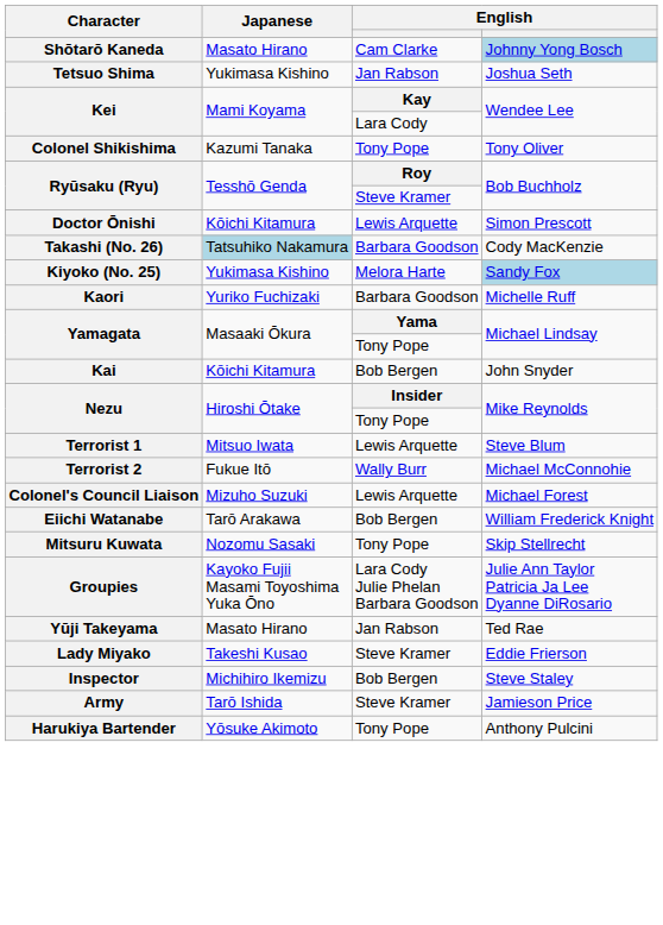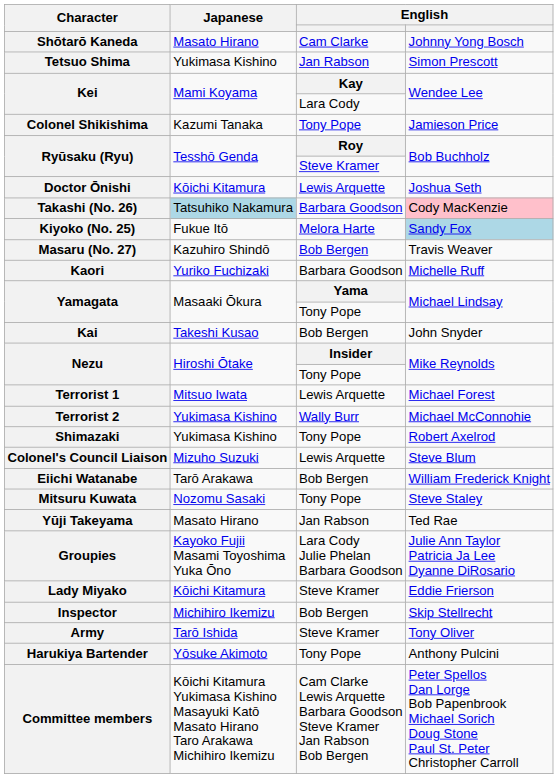 <table class="wikitable">
 <tr>
 <th rowspan="2">Character</th>
 <th rowspan="2">Japanese</th>
 <th colspan="2">English</th>
 </tr>
 <tr>
 <th></th>
 <th></th>
 </tr>
 <tr>
 <th>Shōtarō Kaneda</th>
 <td><a href='#'>Masato Hirano</a></td>
 <td><a href='#'>Cam Clarke</a></td>
-<td style="background: lightblue;"><a href='#'>Johnny Yong Bosch</a></td>
+<td><a href='#'>Johnny Yong Bosch</a></td>
 </tr>
 <tr>
 <th>Tetsuo Shima</th>
 <td>Yukimasa Kishino</td>
 <td><a href='#'>Jan Rabson</a></td>
-<td><a href='#'>Joshua Seth</a></td>
+<td><a href='#'>Simon Prescott</a></td>
 </tr>
 <tr>
 <th rowspan="2">Kei</th>
 <td rowspan="2"><a href='#'>Mami Koyama</a></td>
 <th>Kay</th>
 <td rowspan="2"><a href='#'>Wendee Lee</a></td>
 </tr>
 <tr>
 <td>Lara Cody</td>
 </tr>
 <tr>
 <th>Colonel Shikishima</th>
 <td>Kazumi Tanaka</td>
 <td><a href='#'>Tony Pope</a></td>
-<td><a href='#'>Tony Oliver</a></td>
+<td><a href='#'>Jamieson Price</a></td>
 </tr>
 <tr>
 <th rowspan="2">Ryūsaku (Ryu)</th>
 <td rowspan="2"><a href='#'>Tesshō Genda</a></td>
 <th>Roy</th>
 <td rowspan="2"><a href='#'>Bob Buchholz</a></td>
 </tr>
 <tr>
 <td><a href='#'>Steve Kramer</a></td>
 </tr>
 <tr>
 <th>Doctor Ōnishi</th>
 <td><a href='#'>Kōichi Kitamura</a></td>
 <td><a href='#'>Lewis Arquette</a></td>
-<td><a href='#'>Simon Prescott</a></td>
+<td><a href='#'>Joshua Seth</a></td>
 </tr>
 <tr>
 <th>Takashi (No. 26)</th>
 <td style="background: lightblue;">Tatsuhiko Nakamura</td>
 <td><a href='#'>Barbara Goodson</a></td>
-<td>Cody MacKenzie</td>
+<td style="background: pink;">Cody MacKenzie</td>
 </tr>
 <tr>
 <th>Kiyoko (No. 25)</th>
-<td><a href='#'>Yukimasa Kishino</a></td>
+<td>Fukue Itō</td>
 <td><a href='#'>Melora Harte</a></td>
 <td style="background: lightblue;"><a href='#'>Sandy Fox</a></td>
+</tr>
+<tr>
+<th>Masaru (No. 27)</th>
+<td>Kazuhiro Shindō</td>
+<td><a href='#'>Bob Bergen</a></td>
+<td>Travis Weaver</td>
 </tr>
 <tr>
 <th>Kaori</th>
 <td><a href='#'>Yuriko Fuchizaki</a></td>
 <td>Barbara Goodson</td>
 <td><a href='#'>Michelle Ruff</a></td>
 </tr>
 <tr>
 <th rowspan="2">Yamagata</th>
 <td rowspan="2">Masaaki Ōkura</td>
 <th>Yama</th>
 <td rowspan="2"><a href='#'>Michael Lindsay</a></td>
 </tr>
 <tr>
 <td>Tony Pope</td>
 </tr>
 <tr>
 <th>Kai</th>
-<td><a href='#'>Kōichi Kitamura</a></td>
+<td><a href='#'>Takeshi Kusao</a></td>
 <td>Bob Bergen</td>
 <td>John Snyder</td>
 </tr>
 <tr>
 <th rowspan="2">Nezu</th>
 <td rowspan="2"><a href='#'>Hiroshi Ōtake</a></td>
 <th>Insider</th>
 <td rowspan="2"><a href='#'>Mike Reynolds</a></td>
 </tr>
 <tr>
 <td>Tony Pope</td>
 </tr>
 <tr>
 <th>Terrorist 1</th>
 <td><a href='#'>Mitsuo Iwata</a></td>
 <td>Lewis Arquette</td>
-<td><a href='#'>Steve Blum</a></td>
+<td><a href='#'>Michael Forest</a></td>
 </tr>
 <tr>
 <th>Terrorist 2</th>
-<td>Fukue Itō</td>
+<td><a href='#'>Yukimasa Kishino</a></td>
 <td><a href='#'>Wally Burr</a></td>
 <td><a href='#'>Michael McConnohie</a></td>
+</tr>
+<tr>
+<th>Shimazaki</th>
+<td>Yukimasa Kishino</td>
+<td>Tony Pope</td>
+<td><a href='#'>Robert Axelrod</a></td>
 </tr>
 <tr>
 <th>Colonel's Council Liaison</th>
 <td><a href='#'>Mizuho Suzuki</a></td>
 <td>Lewis Arquette</td>
-<td><a href='#'>Michael Forest</a></td>
+<td><a href='#'>Steve Blum</a></td>
 </tr>
 <tr>
 <th>Eiichi Watanabe</th>
 <td>Tarō Arakawa</td>
 <td>Bob Bergen</td>
 <td><a href='#'>William Frederick Knight</a></td>
 </tr>
 <tr>
 <th>Mitsuru Kuwata</th>
 <td><a href='#'>Nozomu Sasaki</a></td>
 <td>Tony Pope</td>
-<td><a href='#'>Skip Stellrecht</a></td>
+<td><a href='#'>Steve Staley</a></td>
+</tr>
+<tr>
+<th>Yūji Takeyama</th>
+<td>Masato Hirano</td>
+<td>Jan Rabson</td>
+<td>Ted Rae</td>
 </tr>
 <tr>
 <th>Groupies</th>
 <td><a href='#'>Kayoko Fujii</a><br>Masami Toyoshima<br>Yuka Ōno</td>
 <td>Lara Cody<br>Julie Phelan<br>Barbara Goodson</td>
 <td><a href='#'>Julie Ann Taylor</a><br><a href='#'>Patricia Ja Lee</a><br><a href='#'>Dyanne DiRosario</a></td>
 </tr>
 <tr>
-<th>Yūji Takeyama</th>
-<td>Masato Hirano</td>
-<td>Jan Rabson</td>
-<td>Ted Rae</td>
-</tr>
-<tr>
 <th>Lady Miyako</th>
-<td><a href='#'>Takeshi Kusao</a></td>
+<td><a href='#'>Kōichi Kitamura</a></td>
 <td>Steve Kramer</td>
 <td><a href='#'>Eddie Frierson</a></td>
 </tr>
 <tr>
 <th>Inspector</th>
 <td><a href='#'>Michihiro Ikemizu</a></td>
 <td>Bob Bergen</td>
-<td><a href='#'>Steve Staley</a></td>
+<td><a href='#'>Skip Stellrecht</a></td>
 </tr>
 <tr>
 <th>Army</th>
 <td><a href='#'>Tarō Ishida</a></td>
 <td>Steve Kramer</td>
-<td><a href='#'>Jamieson Price</a></td>
+<td><a href='#'>Tony Oliver</a></td>
 </tr>
 <tr>
 <th>Harukiya Bartender</th>
 <td><a href='#'>Yōsuke Akimoto</a></td>
 <td>Tony Pope</td>
 <td>Anthony Pulcini</td>
 </tr>
+<tr>
+<th>Committee members</th>
+<td>Kōichi Kitamura<br>Yukimasa Kishino<br>Masayuki Katō<br>Masato Hirano<br>Taro Arakawa<br>Michihiro Ikemizu</td>
+<td>Cam Clarke<br>Lewis Arquette<br>Barbara Goodson<br>Steve Kramer<br>Jan Rabson<br>Bob Bergen</td>
+<td><a href='#'>Peter Spellos</a><br><a href='#'>Dan Lorge</a><br>Bob Papenbrook<br><a href='#'>Michael Sorich</a><br><a href='#'>Doug Stone</a><br><a href='#'>Paul St. Peter</a><br>Christopher Carroll</td>
+</tr>
 </table>
